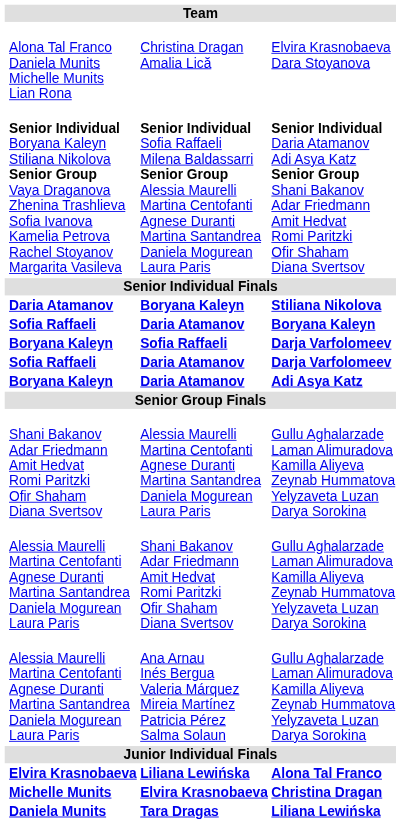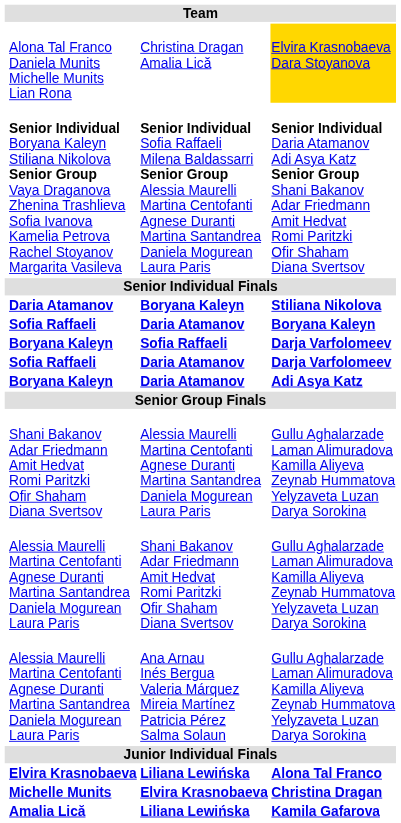 <table>
 <tr bgcolor="DFDFDF">
 <td colspan="4" align="center"><strong>Team</strong></td>
 </tr>
 <tr>
 <th scope=row style="text-align:left"><br></th>
 <td valign="top"><strong></strong><br><a href='#'>Alona Tal Franco</a><br><a href='#'>Daniela Munits</a><br><a href='#'>Michelle Munits</a><br><a href='#'>Lian Rona</a></td>
 <td valign="top"><strong></strong><br><a href='#'>Christina Dragan</a><br><a href='#'>Amalia Lică</a></td>
-<td valign="top"><strong></strong><br><a href='#'>Elvira Krasnobaeva</a><br><a href='#'>Dara Stoyanova</a></td>
+<td valign="top" style="background: gold;"><strong></strong><br><a href='#'>Elvira Krasnobaeva</a><br><a href='#'>Dara Stoyanova</a></td>
 </tr>
 <tr>
 <th scope=row style="text-align:left"><br></th>
 <td valign="top"><strong></strong><br><strong>Senior Individual</strong><br><a href='#'>Boryana Kaleyn</a><br><a href='#'>Stiliana Nikolova</a><br><strong>Senior Group</strong><br><a href='#'>Vaya Draganova</a><br><a href='#'>Zhenina Trashlieva</a><br><a href='#'>Sofia Ivanova</a><br><a href='#'>Kamelia Petrova</a><br><a href='#'>Rachel Stoyanov</a><br><a href='#'>Margarita Vasileva</a></td>
 <td valign="top"><strong></strong><br><strong>Senior Individual</strong><br><a href='#'>Sofia Raffaeli</a><br><a href='#'>Milena Baldassarri</a><br><strong>Senior Group</strong><br><a href='#'>Alessia Maurelli</a><br><a href='#'>Martina Centofanti</a><br><a href='#'>Agnese Duranti</a><br><a href='#'>Martina Santandrea</a><br><a href='#'>Daniela Mogurean</a><br><a href='#'>Laura Paris</a></td>
 <td valign="top"><strong></strong><br><strong>Senior Individual</strong><br><a href='#'>Daria Atamanov</a><br><a href='#'>Adi Asya Katz</a><br><strong>Senior Group</strong><br><a href='#'>Shani Bakanov</a><br><a href='#'>Adar Friedmann</a><br><a href='#'>Amit Hedvat</a><br><a href='#'>Romi Paritzki</a><br><a href='#'>Ofir Shaham</a><br><a href='#'>Diana Svertsov</a></td>
 </tr>
 <tr bgcolor="DFDFDF">
 <td colspan="4" align="center"><strong>Senior Individual Finals </strong></td>
 </tr>
 <tr>
 <th scope=row style="text-align:left"><br></th>
 <td><strong><a href='#'>Daria Atamanov</a></strong><br><small></small></td>
 <td><strong><a href='#'>Boryana Kaleyn</a></strong><br><small></small></td>
 <td><strong><a href='#'>Stiliana Nikolova</a></strong><br><small></small></td>
 </tr>
 <tr>
 <th scope=row style="text-align:left"><br></th>
 <td><strong><a href='#'>Sofia Raffaeli</a></strong><br><small></small></td>
 <td><strong><a href='#'>Daria Atamanov</a></strong><br><small></small></td>
 <td><strong><a href='#'>Boryana Kaleyn</a></strong><br><small></small></td>
 </tr>
 <tr>
 <th scope=row style="text-align:left"><br></th>
 <td><strong><a href='#'>Boryana Kaleyn</a></strong><br><small></small></td>
 <td><strong><a href='#'>Sofia Raffaeli</a></strong><br><small></small></td>
 <td><strong><a href='#'>Darja Varfolomeev</a></strong><br><small></small></td>
 </tr>
 <tr>
 <th scope=row style="text-align:left"><br></th>
 <td><strong><a href='#'>Sofia Raffaeli</a></strong><br><small></small></td>
 <td><strong><a href='#'>Daria Atamanov</a></strong><br><small></small></td>
 <td><strong><a href='#'>Darja Varfolomeev</a></strong><br><small></small></td>
 </tr>
 <tr>
 <th scope=row style="text-align:left"><br></th>
 <td><strong><a href='#'>Boryana Kaleyn</a></strong><br><small></small></td>
 <td><strong><a href='#'>Daria Atamanov</a></strong><br><small></small></td>
 <td><strong><a href='#'>Adi Asya Katz</a></strong><br><small></small></td>
 </tr>
 <tr bgcolor="DFDFDF">
 <td colspan="4" align="center"><strong>Senior Group Finals</strong></td>
 </tr>
 <tr>
 <th scope=row style="text-align:left"><br></th>
 <td valign="top"><strong></strong><br><a href='#'>Shani Bakanov</a><br><a href='#'>Adar Friedmann</a><br><a href='#'>Amit Hedvat</a><br><a href='#'>Romi Paritzki</a><br><a href='#'>Ofir Shaham</a><br><a href='#'>Diana Svertsov</a></td>
 <td valign="top"><strong></strong><br><a href='#'>Alessia Maurelli</a><br><a href='#'>Martina Centofanti</a><br><a href='#'>Agnese Duranti</a><br><a href='#'>Martina Santandrea</a><br><a href='#'>Daniela Mogurean</a><br><a href='#'>Laura Paris</a></td>
 <td valign="top"><strong></strong><br><a href='#'>Gullu Aghalarzade</a><br><a href='#'>Laman Alimuradova</a><br><a href='#'>Kamilla Aliyeva</a><br><a href='#'>Zeynab Hummatova</a><br><a href='#'>Yelyzaveta Luzan</a><br><a href='#'>Darya Sorokina</a></td>
 </tr>
 <tr>
 <th scope=row style="text-align:left"><br></th>
 <td valign="top"><strong></strong><br><a href='#'>Alessia Maurelli</a><br><a href='#'>Martina Centofanti</a><br><a href='#'>Agnese Duranti</a><br><a href='#'>Martina Santandrea</a><br><a href='#'>Daniela Mogurean</a><br><a href='#'>Laura Paris</a></td>
 <td valign="top"><strong></strong><br><a href='#'>Shani Bakanov</a><br><a href='#'>Adar Friedmann</a><br><a href='#'>Amit Hedvat</a><br><a href='#'>Romi Paritzki</a><br><a href='#'>Ofir Shaham</a><br><a href='#'>Diana Svertsov</a></td>
 <td valign="top"><strong></strong><br><a href='#'>Gullu Aghalarzade</a><br><a href='#'>Laman Alimuradova</a><br><a href='#'>Kamilla Aliyeva</a><br><a href='#'>Zeynab Hummatova</a><br><a href='#'>Yelyzaveta Luzan</a><br><a href='#'>Darya Sorokina</a></td>
 </tr>
 <tr>
 <th scope=row style="text-align:left"><br></th>
 <td valign="top"><strong></strong><br><a href='#'>Alessia Maurelli</a><br><a href='#'>Martina Centofanti</a><br><a href='#'>Agnese Duranti</a><br><a href='#'>Martina Santandrea</a><br><a href='#'>Daniela Mogurean</a><br><a href='#'>Laura Paris</a></td>
 <td valign="top"><strong></strong><br><a href='#'>Ana Arnau</a><br><a href='#'>Inés Bergua</a><br><a href='#'>Valeria Márquez</a><br><a href='#'>Mireia Martínez</a><br><a href='#'>Patricia Pérez</a><br><a href='#'>Salma Solaun</a></td>
 <td valign="top"><strong></strong><br><a href='#'>Gullu Aghalarzade</a><br><a href='#'>Laman Alimuradova</a><br><a href='#'>Kamilla Aliyeva</a><br><a href='#'>Zeynab Hummatova</a><br><a href='#'>Yelyzaveta Luzan</a><br><a href='#'>Darya Sorokina</a></td>
 </tr>
 <tr bgcolor="DFDFDF">
 <td colspan="4" align="center"><strong>Junior Individual Finals</strong></td>
 </tr>
 <tr>
 <th scope=row style="text-align:left"><br></th>
 <td><strong><a href='#'>Elvira Krasnobaeva</a></strong><br><small></small></td>
 <td><strong><a href='#'>Liliana Lewińska</a></strong><br><small></small></td>
 <td><strong><a href='#'>Alona Tal Franco</a></strong><br><small></small></td>
 </tr>
 <tr>
 <th scope=row style="text-align:left"><br></th>
 <td><strong><a href='#'>Michelle Munits</a></strong><br><small></small></td>
 <td><strong><a href='#'>Elvira Krasnobaeva</a></strong><br><small></small></td>
 <td><strong><a href='#'>Christina Dragan</a></strong><br><small></small></td>
 </tr>
 <tr>
 <th scope=row style="text-align:left"><br></th>
-<td><strong><a href='#'>Daniela Munits</a></strong><br><small></small></td>
-<td><strong><a href='#'>Tara Dragas</a></strong><br><small></small></td>
+<td><strong><a href='#'>Amalia Lică</a></strong><br><small></small></td>
 <td><strong><a href='#'>Liliana Lewińska</a></strong><br><small></small></td>
+<td><strong><a href='#'>Kamila Gafarova</a></strong><br><small></small></td>
 </tr>
 </table>
